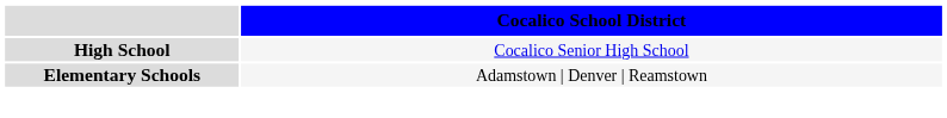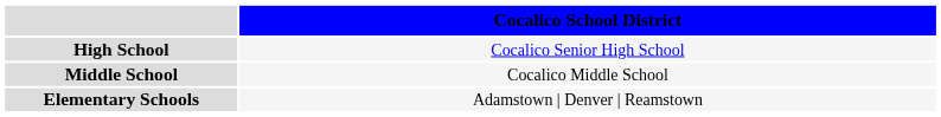 <table class="toccolours" style="clear: both; text-align: center; width: 65%; margin:1em auto; padding: 4px;" align="center">
 <tr>
 <th bgcolor="gainsboro"></th>
 <th style="background: Blue; padding: 4px;"><span>Cocalico School District</span></th>
 </tr>
 <tr>
 <th bgcolor="Gainsboro"><strong>High School</strong></th>
 <td bgcolor="WhiteSmoke" align="center" style="font-size:90%; width: 75%;"><a href='#'>Cocalico Senior High School</a></td>
 </tr>
 <tr>
+<th bgcolor="Gainsboro"><strong>Middle School</strong></th>
+<td bgcolor="WhiteSmoke" align="center" style="font-size:90%">Cocalico Middle School</td>
+</tr>
+<tr>
 <th bgcolor="Gainsboro"><strong>Elementary Schools</strong></th>
 <td bgcolor="WhiteSmoke" align="center" style="font-size:90%">Adamstown | Denver | Reamstown</td>
 </tr>
 </table>
